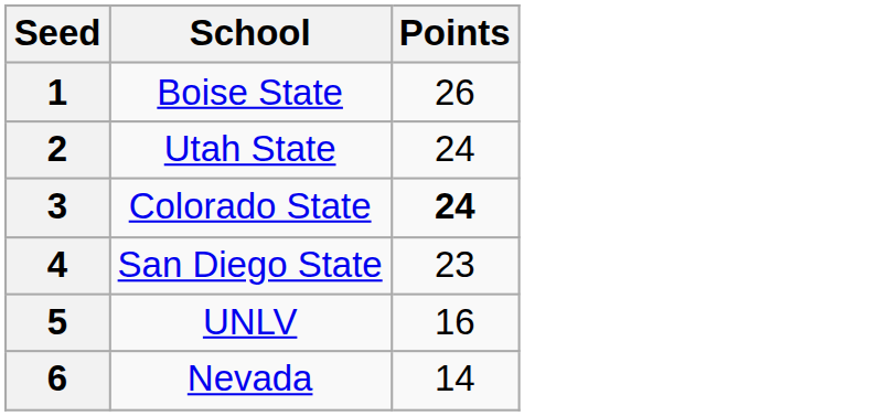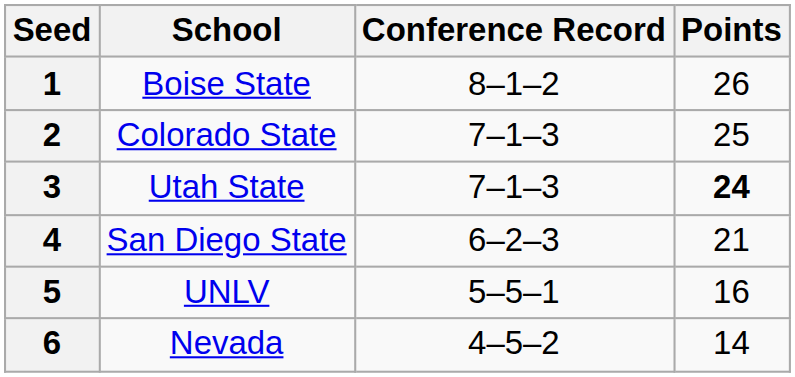 <table class="wikitable" style="text-align:center">
 <tr>
 <th>Seed</th>
 <th>School</th>
+<th>Conference Record</th>
 <th>Points</th>
 </tr>
 <tr>
 <th>1</th>
 <td><a href='#'>Boise State</a></td>
+<td>8–1–2</td>
 <td>26</td>
 </tr>
 <tr>
 <th>2</th>
-<td><a href='#'>Utah State</a></td>
-<td>24</td>
+<td><a href='#'>Colorado State</a></td>
+<td>7–1–3</td>
+<td>25</td>
 </tr>
 <tr>
 <th>3</th>
-<td><a href='#'>Colorado State</a></td>
+<td><a href='#'>Utah State</a></td>
+<td>7–1–3</td>
 <td><strong>24</strong></td>
 </tr>
 <tr>
 <th>4</th>
 <td><a href='#'>San Diego State</a></td>
-<td>23</td>
+<td>6–2–3</td>
+<td>21</td>
 </tr>
 <tr>
 <th>5</th>
 <td><a href='#'>UNLV</a></td>
+<td>5–5–1</td>
 <td>16</td>
 </tr>
 <tr>
 <th>6</th>
 <td><a href='#'>Nevada</a></td>
+<td>4–5–2</td>
 <td>14</td>
 </tr>
 </table>
